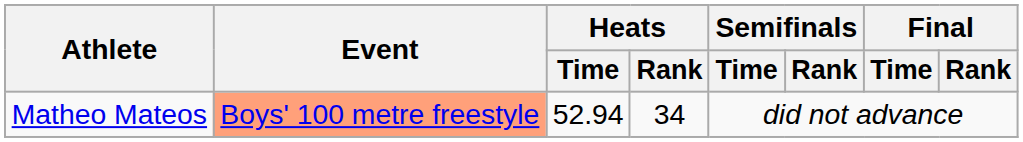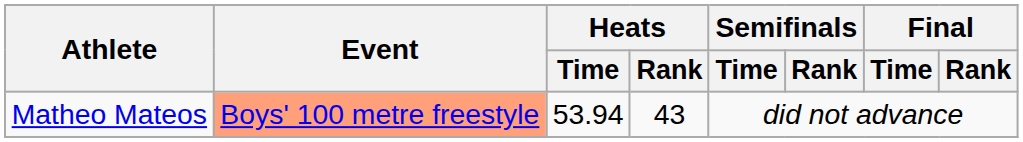 <table class=wikitable style="text-align:center;font-size:90%">
 <tr>
 <th rowspan=2>Athlete</th>
 <th rowspan=2>Event</th>
 <th colspan=2>Heats</th>
 <th colspan=2>Semifinals</th>
 <th colspan=2>Final</th>
 </tr>
 <tr style="font-size:95%">
 <th>Time</th>
 <th>Rank</th>
 <th>Time</th>
 <th>Rank</th>
 <th>Time</th>
 <th>Rank</th>
 </tr>
 <tr>
 <td align=left><a href='#'>Matheo Mateos</a></td>
 <td align=left style="background: lightsalmon;"><a href='#'>Boys' 100 metre freestyle</a></td>
-<td>52.94</td>
-<td>34</td>
+<td>53.94</td>
+<td>43</td>
 <td Colspan=4><em>did not advance</em></td>
 </tr>
 </table>
